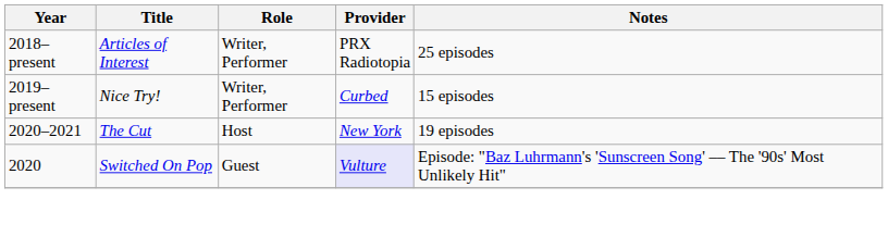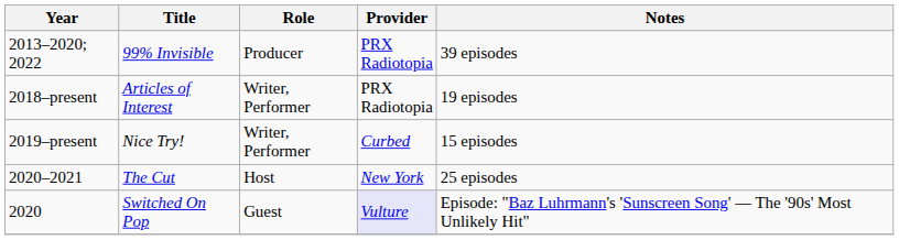 <table class="wikitable sortable">
 <tr>
 <th>Year</th>
 <th>Title</th>
 <th>Role</th>
 <th>Provider</th>
 <th class="unsortable">Notes</th>
 </tr>
 <tr>
+<td>2013–2020; 2022</td>
+<td><em><a href='#'>99% Invisible</a></em></td>
+<td>Producer</td>
+<td><a href='#'>PRX</a><br><a href='#'>Radiotopia</a></td>
+<td>39 episodes</td>
+</tr>
+<tr>
 <td>2018–present</td>
 <td><em><a href='#'>Articles of Interest</a></em></td>
 <td>Writer, Performer</td>
 <td>PRX<br>Radiotopia</td>
-<td>25 episodes</td>
+<td>19 episodes</td>
 </tr>
 <tr>
 <td>2019–present</td>
 <td><em>Nice Try!</em></td>
 <td>Writer, Performer</td>
 <td><em><a href='#'>Curbed</a></em></td>
 <td>15 episodes</td>
 </tr>
 <tr>
 <td>2020–2021</td>
 <td><em><a href='#'>The Cut</a></em></td>
 <td>Host</td>
 <td><em><a href='#'>New York</a></em></td>
-<td>19 episodes</td>
+<td>25 episodes</td>
 </tr>
 <tr>
 <td>2020</td>
 <td><em><a href='#'>Switched On Pop</a></em></td>
 <td>Guest</td>
 <td style="background: lavender;"><em><a href='#'>Vulture</a></em></td>
 <td>Episode: "<a href='#'>Baz Luhrmann</a>'s '<a href='#'>Sunscreen Song</a>' –– The '90s' Most Unlikely Hit"</td>
 </tr>
 <tr>
 </tr>
 </table>
